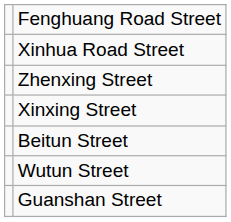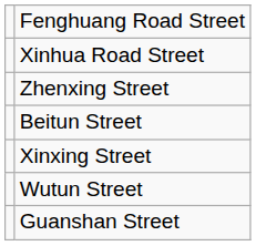 <table class="wikitable">
 <tr>
 <td></td>
 <td>Fenghuang Road Street</td>
 </tr>
 <tr>
 <td></td>
 <td>Xinhua Road Street</td>
 </tr>
 <tr>
 <td></td>
 <td>Zhenxing Street</td>
 </tr>
 <tr>
 <td></td>
-<td>Xinxing Street</td>
+<td>Beitun Street</td>
 </tr>
 <tr>
 <td></td>
-<td>Beitun Street</td>
+<td>Xinxing Street</td>
 </tr>
 <tr>
 <td></td>
 <td>Wutun Street</td>
 </tr>
 <tr>
 <td></td>
 <td>Guanshan Street</td>
 </tr>
 </table>
